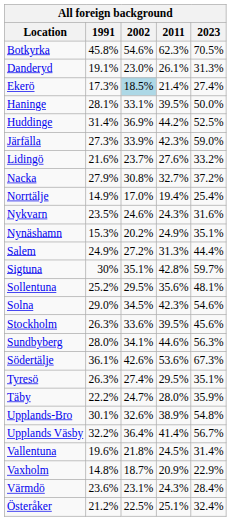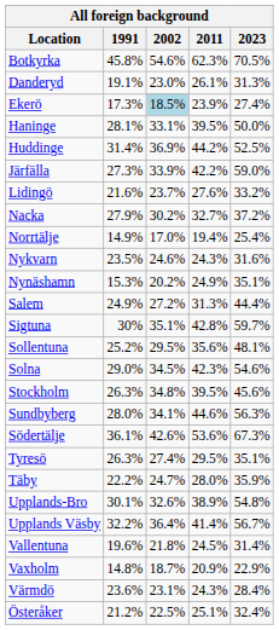 <table class="wikitable sortable mw-collapsible mw-collapsed" style="text-align:right">
 <tr>
 <th colspan="5">All foreign background</th>
 </tr>
 <tr>
 <th>Location</th>
 <th>1991</th>
 <th>2002</th>
 <th>2011</th>
 <th>2023</th>
 </tr>
 <tr>
 <td align="left"><a href='#'>Botkyrka</a></td>
 <td>45.8%</td>
 <td>54.6%</td>
 <td>62.3%</td>
 <td>70.5%</td>
 </tr>
 <tr>
 <td align="left"><a href='#'>Danderyd</a></td>
 <td>19.1%</td>
 <td>23.0%</td>
 <td>26.1%</td>
 <td>31.3%</td>
 </tr>
 <tr>
 <td align="left"><a href='#'>Ekerö</a></td>
 <td>17.3%</td>
 <td style="background: lightblue;">18.5%</td>
-<td>21.4%</td>
+<td>23.9%</td>
 <td>27.4%</td>
 </tr>
 <tr>
 <td align="left"><a href='#'>Haninge</a></td>
 <td>28.1%</td>
 <td>33.1%</td>
 <td>39.5%</td>
 <td>50.0%</td>
 </tr>
 <tr>
 <td align="left"><a href='#'>Huddinge</a></td>
 <td>31.4%</td>
 <td>36.9%</td>
 <td>44.2%</td>
 <td>52.5%</td>
 </tr>
 <tr>
 <td align="left"><a href='#'>Järfälla</a></td>
 <td>27.3%</td>
 <td>33.9%</td>
-<td>42.3%</td>
+<td>42.2%</td>
 <td>59.0%</td>
 </tr>
 <tr>
 <td align="left"><a href='#'>Lidingö</a></td>
 <td>21.6%</td>
 <td>23.7%</td>
 <td>27.6%</td>
 <td>33.2%</td>
 </tr>
 <tr>
 <td align="left"><a href='#'>Nacka</a></td>
 <td>27.9%</td>
-<td>30.8%</td>
+<td>30.2%</td>
 <td>32.7%</td>
 <td>37.2%</td>
 </tr>
 <tr>
 <td align="left"><a href='#'>Norrtälje</a></td>
 <td>14.9%</td>
 <td>17.0%</td>
 <td>19.4%</td>
 <td>25.4%</td>
 </tr>
 <tr>
 <td align="left"><a href='#'>Nykvarn</a></td>
 <td>23.5%</td>
 <td>24.6%</td>
 <td>24.3%</td>
 <td>31.6%</td>
 </tr>
 <tr>
 <td align="left"><a href='#'>Nynäshamn</a></td>
 <td>15.3%</td>
 <td>20.2%</td>
 <td>24.9%</td>
 <td>35.1%</td>
 </tr>
 <tr>
 <td align="left"><a href='#'>Salem</a></td>
 <td>24.9%</td>
 <td>27.2%</td>
 <td>31.3%</td>
 <td>44.4%</td>
 </tr>
 <tr>
 <td align="left"><a href='#'>Sigtuna</a></td>
 <td>30%</td>
 <td>35.1%</td>
 <td>42.8%</td>
 <td>59.7%</td>
 </tr>
 <tr>
 <td align="left"><a href='#'>Sollentuna</a></td>
 <td>25.2%</td>
 <td>29.5%</td>
 <td>35.6%</td>
 <td>48.1%</td>
 </tr>
 <tr>
 <td align="left"><a href='#'>Solna</a></td>
 <td>29.0%</td>
 <td>34.5%</td>
 <td>42.3%</td>
 <td>54.6%</td>
 </tr>
 <tr>
 <td align="left"><a href='#'>Stockholm</a></td>
 <td>26.3%</td>
-<td>33.6%</td>
+<td>34.8%</td>
 <td>39.5%</td>
 <td>45.6%</td>
 </tr>
 <tr>
 <td align="left"><a href='#'>Sundbyberg</a></td>
 <td>28.0%</td>
 <td>34.1%</td>
 <td>44.6%</td>
 <td>56.3%</td>
 </tr>
 <tr>
 <td align="left"><a href='#'>Södertälje</a></td>
 <td>36.1%</td>
 <td>42.6%</td>
 <td>53.6%</td>
 <td>67.3%</td>
 </tr>
 <tr>
 <td align="left"><a href='#'>Tyresö</a></td>
 <td>26.3%</td>
 <td>27.4%</td>
 <td>29.5%</td>
 <td>35.1%</td>
 </tr>
 <tr>
 <td align="left"><a href='#'>Täby</a></td>
 <td>22.2%</td>
 <td>24.7%</td>
 <td>28.0%</td>
 <td>35.9%</td>
 </tr>
 <tr>
 <td align="left"><a href='#'>Upplands-Bro</a></td>
 <td>30.1%</td>
 <td>32.6%</td>
 <td>38.9%</td>
 <td>54.8%</td>
 </tr>
 <tr>
 <td align="left"><a href='#'>Upplands Väsby</a></td>
 <td>32.2%</td>
 <td>36.4%</td>
 <td>41.4%</td>
 <td>56.7%</td>
 </tr>
 <tr>
 <td align="left"><a href='#'>Vallentuna</a></td>
 <td>19.6%</td>
 <td>21.8%</td>
 <td>24.5%</td>
 <td>31.4%</td>
 </tr>
 <tr>
 <td align="left"><a href='#'>Vaxholm</a></td>
 <td>14.8%</td>
 <td>18.7%</td>
 <td>20.9%</td>
 <td>22.9%</td>
 </tr>
 <tr>
 <td align="left"><a href='#'>Värmdö</a></td>
 <td>23.6%</td>
 <td>23.1%</td>
 <td>24.3%</td>
 <td>28.4%</td>
 </tr>
 <tr>
 <td align="left"><a href='#'>Österåker</a></td>
 <td>21.2%</td>
 <td>22.5%</td>
 <td>25.1%</td>
 <td>32.4%</td>
 </tr>
 </table>
